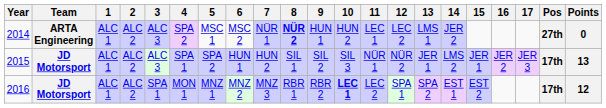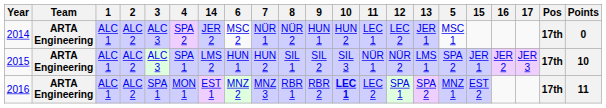 <table class="wikitable" style="text-align:center; font-size:90%">
 <tr>
 <th>Year</th>
 <th>Team</th>
 <th>1</th>
 <th>2</th>
 <th>3</th>
 <th>4</th>
-<th>5</th>
+<th>14</th>
 <th>6</th>
 <th>7</th>
 <th>8</th>
 <th>9</th>
 <th>10</th>
 <th>11</th>
 <th>12</th>
 <th>13</th>
-<th>14</th>
+<th>5</th>
 <th>15</th>
 <th>16</th>
 <th>17</th>
 <th>Pos</th>
 <th>Points</th>
 </tr>
 <tr>
 <td><a href='#'>2014</a></td>
 <th>ARTA Engineering</th>
 <td style="background:#CFCFFF;"><a href='#'>ALC<br>1</a><br></td>
 <td style="background:#CFCFFF;"><a href='#'>ALC<br>2</a><br></td>
 <td style="background:#CFCFFF;"><a href='#'>ALC<br>3</a><br></td>
 <td style="background:#EFCFFF;"><a href='#'>SPA<br>2</a><br></td>
-<td style="background:#;"><a href='#'>MSC<br>1</a></td>
+<td style="background:#CFCFFF;"><a href='#'>JER<br>2</a><br></td>
 <td style="background:#;"><a href='#'>MSC<br>2</a></td>
 <td style="background:#CFCFFF;"><a href='#'>NÜR<br>1</a><br></td>
-<td style="background:#CFCFFF;"><strong><a href='#'>NÜR<br>2</a><br></strong></td>
+<td style="background:#CFCFFF;"><a href='#'>NÜR<br>2</a><br></td>
 <td style="background:#CFCFFF;"><a href='#'>HUN<br>1</a><br></td>
 <td style="background:#CFCFFF;"><a href='#'>HUN<br>2</a><br></td>
 <td style="background:#CFCFFF;"><a href='#'>LEC<br>1</a><br></td>
 <td style="background:#CFCFFF;"><a href='#'>LEC<br>2</a><br></td>
-<td style="background:#CFCFFF;"><a href='#'>LMS<br>1</a><br></td>
-<td style="background:#CFCFFF;"><a href='#'>JER<br>2</a><br></td>
+<td style="background:#CFCFFF;"><a href='#'>JER<br>1</a><br></td>
+<td style="background:#;"><a href='#'>MSC<br>1</a></td>
 <td></td>
 <td></td>
 <td></td>
-<th>27th</th>
+<th>17th</th>
 <th>0</th>
 </tr>
 <tr>
 <td><a href='#'>2015</a></td>
-<th><a href='#'>JD Motorsport</a></th>
+<th>ARTA Engineering</th>
 <td style="background:#CFCFFF;"><a href='#'>ALC<br>1</a><br></td>
 <td style="background:#CFCFFF;"><a href='#'>ALC<br>2</a><br></td>
 <td style="background:#DFFFDF;"><a href='#'>ALC<br>3</a><br></td>
 <td style="background:#CFCFFF;"><a href='#'>SPA<br>1</a><br></td>
-<td style="background:#CFCFFF;"><a href='#'>SPA<br>2</a><br></td>
+<td style="background:#CFCFFF;"><a href='#'>LMS<br>2</a><br></td>
 <td style="background:#CFCFFF;"><a href='#'>HUN<br>1</a><br></td>
 <td style="background:#CFCFFF;"><a href='#'>HUN<br>2</a><br></td>
 <td style="background:#CFCFFF;"><a href='#'>SIL<br>1</a><br></td>
 <td style="background:#CFCFFF;"><a href='#'>SIL<br>2</a><br></td>
 <td style="background:#CFCFFF;"><a href='#'>SIL<br>3</a><br></td>
 <td style="background:#CFCFFF;"><a href='#'>NÜR<br>1</a><br></td>
 <td style="background:#CFCFFF;"><a href='#'>NÜR<br>2</a><br></td>
-<td style="background:#CFCFFF;"><a href='#'>JER<br>1</a><br></td>
-<td style="background:#CFCFFF;"><a href='#'>LMS<br>2</a><br></td>
+<td style="background:#CFCFFF;"><a href='#'>LMS<br>1</a><br></td>
+<td style="background:#CFCFFF;"><a href='#'>SPA<br>2</a><br></td>
 <td style="background:#CFCFFF;"><a href='#'>JER<br>1</a><br></td>
 <td style="background:#EFCFFF;"><a href='#'>JER<br>2</a><br></td>
 <td style="background:#EFCFFF;"><a href='#'>JER<br>3</a><br></td>
 <th>17th</th>
-<th>13</th>
+<th>10</th>
 </tr>
 <tr>
 <td><a href='#'>2016</a></td>
-<th><a href='#'>JD Motorsport</a></th>
+<th>ARTA Engineering</th>
 <td style="background:#CFCFFF;"><a href='#'>ALC<br>1</a><br></td>
 <td style="background:#CFCFFF;"><a href='#'>ALC<br>2</a><br></td>
 <td style="background:#CFCFFF;"><a href='#'>SPA<br>1</a><br></td>
 <td style="background:#CFCFFF;"><a href='#'>MON<br>1</a><br></td>
-<td style="background:#CFCFFF;"><a href='#'>MNZ<br>1</a><br></td>
+<td style="background:#EFCFFF;"><a href='#'>EST<br>1</a><br></td>
 <td style="background:#DFFFDF;"><a href='#'>MNZ<br>2</a><br></td>
 <td style="background:#CFCFFF;"><a href='#'>MNZ<br>3</a><br></td>
 <td style="background:#CFCFFF;"><a href='#'>RBR<br>1</a><br></td>
 <td style="background:#CFCFFF;"><a href='#'>RBR<br>2</a><br></td>
 <td style="background:#CFCFFF;"><strong><a href='#'>LEC<br>1</a><br></strong></td>
 <td style="background:#CFCFFF;"><a href='#'>LEC<br>2</a><br></td>
 <td style="background:#DFFFDF;"><a href='#'>SPA<br>1</a><br></td>
 <td style="background:#EFCFFF;"><a href='#'>SPA<br>2</a><br></td>
-<td style="background:#EFCFFF;"><a href='#'>EST<br>1</a><br></td>
+<td style="background:#CFCFFF;"><a href='#'>MNZ<br>1</a><br></td>
 <td style="background:#CFCFFF;"><a href='#'>EST<br>2</a><br></td>
 <td></td>
 <td></td>
 <th>17th</th>
-<th>12</th>
+<th>11</th>
 </tr>
 </table>
